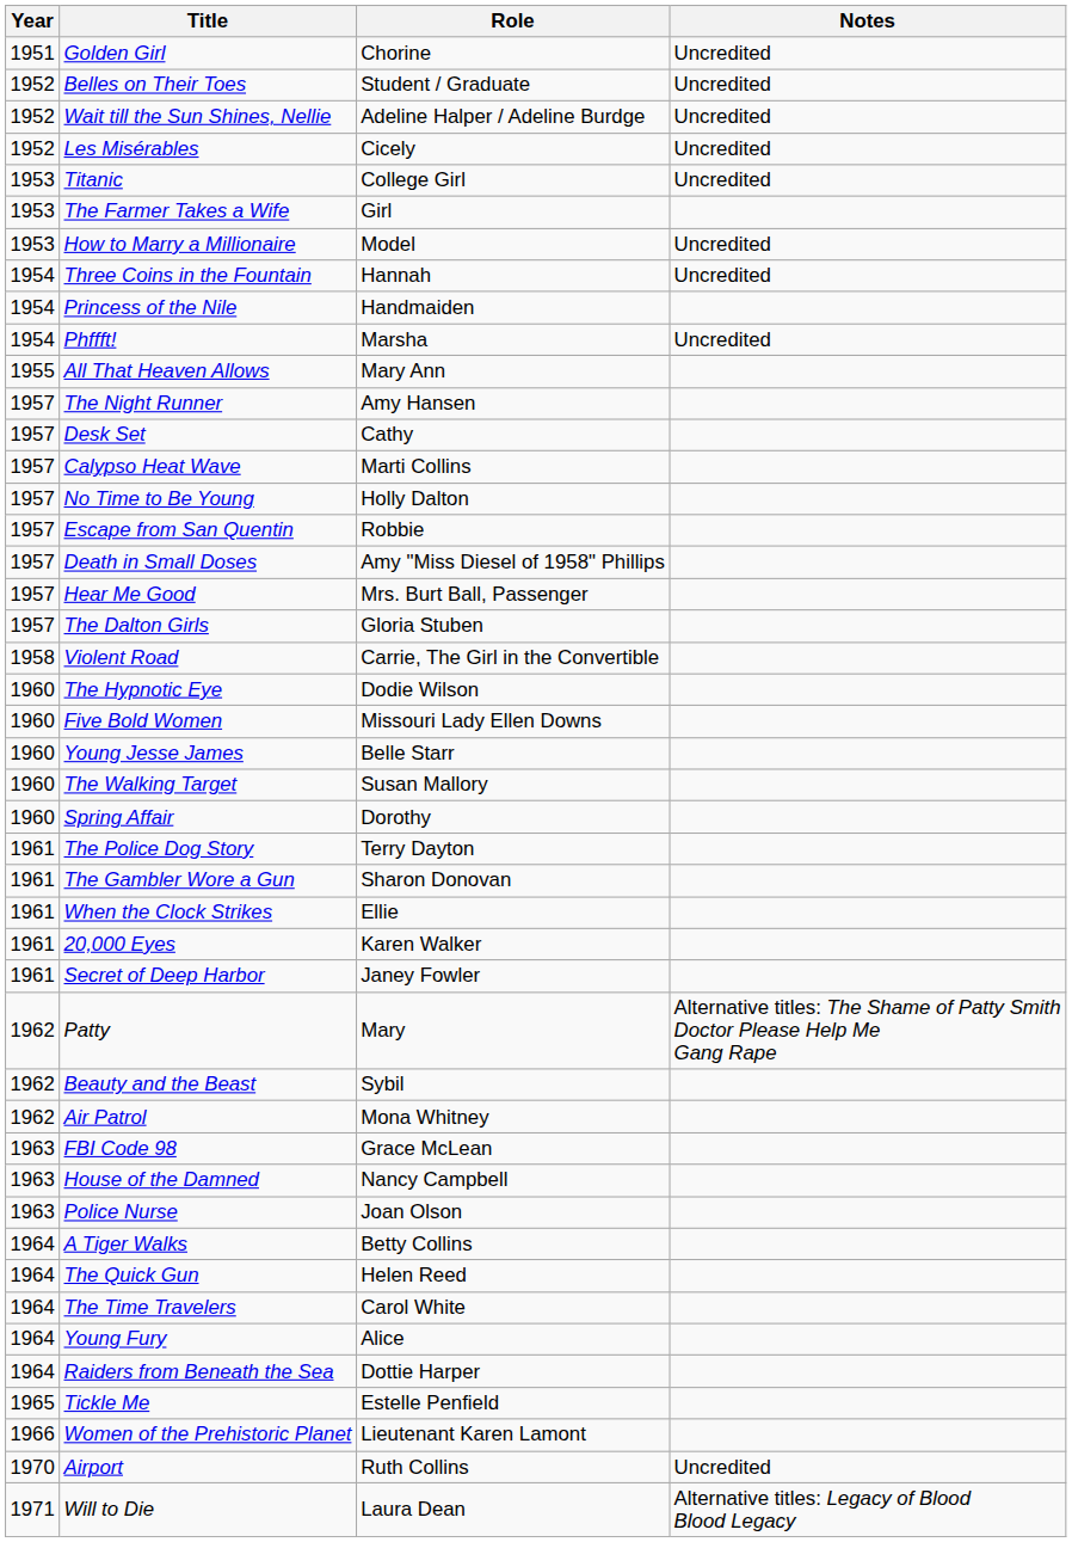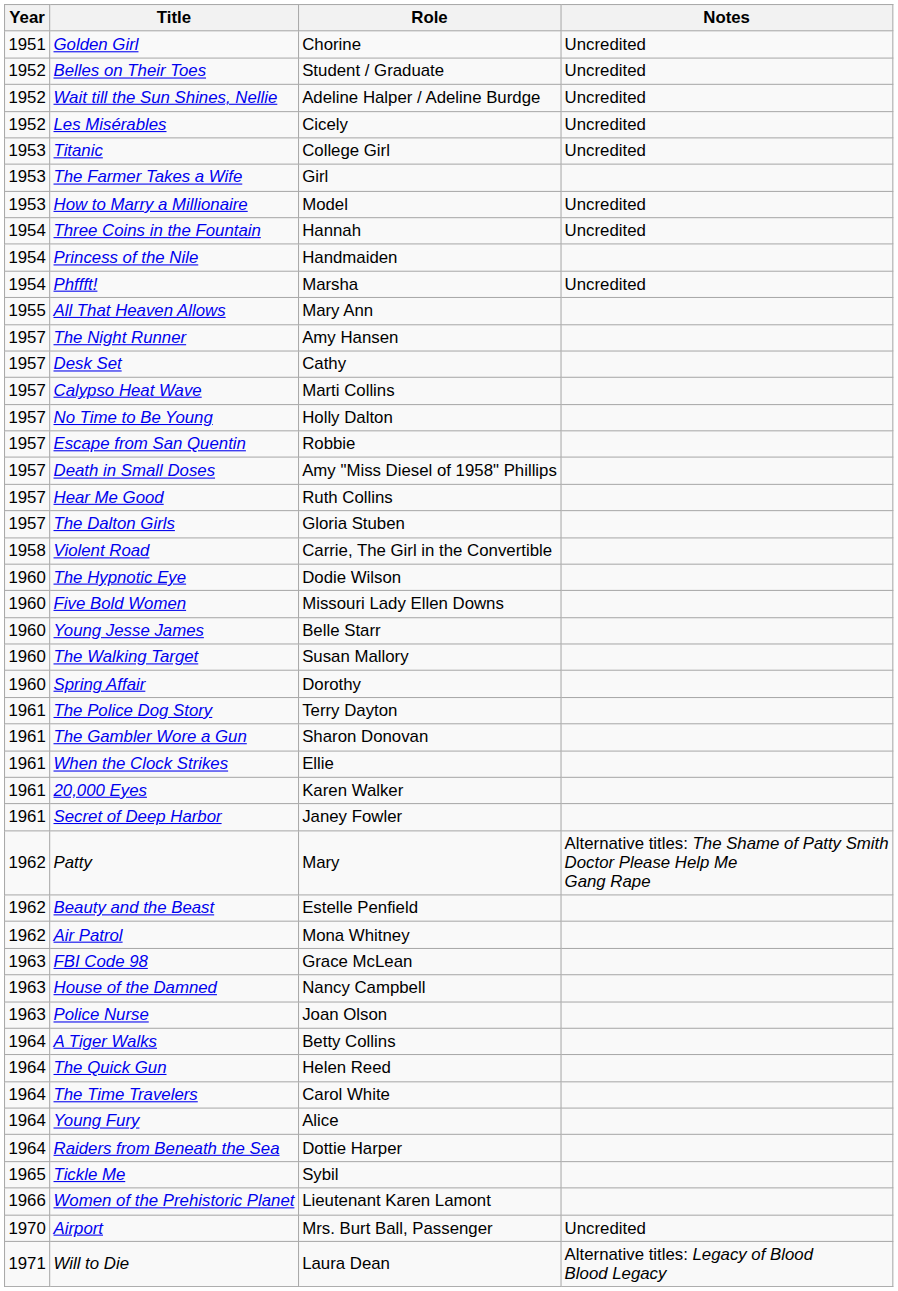 <table class="wikitable sortable">
 <tr>
 <th>Year</th>
 <th>Title</th>
 <th>Role</th>
 <th class="unsortable">Notes</th>
 </tr>
 <tr>
 <td>1951</td>
 <td><em><a href='#'>Golden Girl</a></em></td>
 <td>Chorine</td>
 <td>Uncredited</td>
 </tr>
 <tr>
 <td>1952</td>
 <td><em><a href='#'>Belles on Their Toes</a></em></td>
 <td>Student / Graduate</td>
 <td>Uncredited</td>
 </tr>
 <tr>
 <td>1952</td>
 <td><em><a href='#'>Wait till the Sun Shines, Nellie</a></em></td>
 <td>Adeline Halper / Adeline Burdge</td>
 <td>Uncredited</td>
 </tr>
 <tr>
 <td>1952</td>
 <td><em><a href='#'>Les Misérables</a></em></td>
 <td>Cicely</td>
 <td>Uncredited</td>
 </tr>
 <tr>
 <td>1953</td>
 <td><em><a href='#'>Titanic</a></em></td>
 <td>College Girl</td>
 <td>Uncredited</td>
 </tr>
 <tr>
 <td>1953</td>
 <td><em><a href='#'>The Farmer Takes a Wife</a></em></td>
 <td>Girl</td>
 <td></td>
 </tr>
 <tr>
 <td>1953</td>
 <td><em><a href='#'>How to Marry a Millionaire</a></em></td>
 <td>Model</td>
 <td>Uncredited</td>
 </tr>
 <tr>
 <td>1954</td>
 <td><em><a href='#'>Three Coins in the Fountain</a></em></td>
 <td>Hannah</td>
 <td>Uncredited</td>
 </tr>
 <tr>
 <td>1954</td>
 <td><em><a href='#'>Princess of the Nile</a></em></td>
 <td>Handmaiden</td>
 <td></td>
 </tr>
 <tr>
 <td>1954</td>
 <td><em><a href='#'>Phffft!</a></em></td>
 <td>Marsha</td>
 <td>Uncredited</td>
 </tr>
 <tr>
 <td>1955</td>
 <td><em><a href='#'>All That Heaven Allows</a></em></td>
 <td>Mary Ann</td>
 <td></td>
 </tr>
 <tr>
 <td>1957</td>
 <td><em><a href='#'>The Night Runner</a></em></td>
 <td>Amy Hansen</td>
 <td></td>
 </tr>
 <tr>
 <td>1957</td>
 <td><em><a href='#'>Desk Set</a></em></td>
 <td>Cathy</td>
 <td></td>
 </tr>
 <tr>
 <td>1957</td>
 <td><em><a href='#'>Calypso Heat Wave</a></em></td>
 <td>Marti Collins</td>
 <td></td>
 </tr>
 <tr>
 <td>1957</td>
 <td><em><a href='#'>No Time to Be Young</a></em></td>
 <td>Holly Dalton</td>
 <td></td>
 </tr>
 <tr>
 <td>1957</td>
 <td><em><a href='#'>Escape from San Quentin</a></em></td>
 <td>Robbie</td>
 <td></td>
 </tr>
 <tr>
 <td>1957</td>
 <td><em><a href='#'>Death in Small Doses</a></em></td>
 <td>Amy "Miss Diesel of 1958" Phillips</td>
 <td></td>
 </tr>
 <tr>
 <td>1957</td>
 <td><em><a href='#'>Hear Me Good</a></em></td>
-<td>Mrs. Burt Ball, Passenger</td>
+<td>Ruth Collins</td>
 <td></td>
 </tr>
 <tr>
 <td>1957</td>
 <td><em><a href='#'>The Dalton Girls</a></em></td>
 <td>Gloria Stuben</td>
 <td></td>
 </tr>
 <tr>
 <td>1958</td>
 <td><em><a href='#'>Violent Road</a></em></td>
 <td>Carrie, The Girl in the Convertible</td>
 <td></td>
 </tr>
 <tr>
 <td>1960</td>
 <td><em><a href='#'>The Hypnotic Eye</a></em></td>
 <td>Dodie Wilson</td>
 <td></td>
 </tr>
 <tr>
 <td>1960</td>
 <td><em><a href='#'>Five Bold Women</a></em></td>
 <td>Missouri Lady Ellen Downs</td>
 <td></td>
 </tr>
 <tr>
 <td>1960</td>
 <td><em><a href='#'>Young Jesse James</a></em></td>
 <td>Belle Starr</td>
 <td></td>
 </tr>
 <tr>
 <td>1960</td>
 <td><em><a href='#'>The Walking Target</a></em></td>
 <td>Susan Mallory</td>
 <td></td>
 </tr>
 <tr>
 <td>1960</td>
 <td><em><a href='#'>Spring Affair</a></em></td>
 <td>Dorothy</td>
 <td></td>
 </tr>
 <tr>
 <td>1961</td>
 <td><em><a href='#'>The Police Dog Story</a></em></td>
 <td>Terry Dayton</td>
 <td></td>
 </tr>
 <tr>
 <td>1961</td>
 <td><em><a href='#'>The Gambler Wore a Gun</a></em></td>
 <td>Sharon Donovan</td>
 <td></td>
 </tr>
 <tr>
 <td>1961</td>
 <td><em><a href='#'>When the Clock Strikes</a></em></td>
 <td>Ellie</td>
 <td></td>
 </tr>
 <tr>
 <td>1961</td>
 <td><em><a href='#'>20,000 Eyes</a></em></td>
 <td>Karen Walker</td>
 <td></td>
 </tr>
 <tr>
 <td>1961</td>
 <td><em><a href='#'>Secret of Deep Harbor</a></em></td>
 <td>Janey Fowler</td>
 <td></td>
 </tr>
 <tr>
 <td>1962</td>
 <td><em>Patty</em></td>
 <td>Mary</td>
 <td>Alternative titles: <em>The Shame of Patty Smith</em><br><em>Doctor Please Help Me</em><br><em>Gang Rape</em></td>
 </tr>
 <tr>
 <td>1962</td>
 <td><em><a href='#'>Beauty and the Beast</a></em></td>
-<td>Sybil</td>
+<td>Estelle Penfield</td>
 <td></td>
 </tr>
 <tr>
 <td>1962</td>
 <td><em><a href='#'>Air Patrol</a></em></td>
 <td>Mona Whitney</td>
 <td></td>
 </tr>
 <tr>
 <td>1963</td>
 <td><em><a href='#'>FBI Code 98</a></em></td>
 <td>Grace McLean</td>
 <td></td>
 </tr>
 <tr>
 <td>1963</td>
 <td><em><a href='#'>House of the Damned</a></em></td>
 <td>Nancy Campbell</td>
 <td></td>
 </tr>
 <tr>
 <td>1963</td>
 <td><em><a href='#'>Police Nurse</a></em></td>
 <td>Joan Olson</td>
 <td></td>
 </tr>
 <tr>
 <td>1964</td>
 <td><em><a href='#'>A Tiger Walks</a></em></td>
 <td>Betty Collins</td>
 <td></td>
 </tr>
 <tr>
 <td>1964</td>
 <td><em><a href='#'>The Quick Gun</a></em></td>
 <td>Helen Reed</td>
 <td></td>
 </tr>
 <tr>
 <td>1964</td>
 <td><em><a href='#'>The Time Travelers</a></em></td>
 <td>Carol White</td>
 <td></td>
 </tr>
 <tr>
 <td>1964</td>
 <td><em><a href='#'>Young Fury</a></em></td>
 <td>Alice</td>
 <td></td>
 </tr>
 <tr>
 <td>1964</td>
 <td><em><a href='#'>Raiders from Beneath the Sea</a></em></td>
 <td>Dottie Harper</td>
 <td></td>
 </tr>
 <tr>
 <td>1965</td>
 <td><em><a href='#'>Tickle Me</a></em></td>
-<td>Estelle Penfield</td>
+<td>Sybil</td>
 <td></td>
 </tr>
 <tr>
 <td>1966</td>
 <td><em><a href='#'>Women of the Prehistoric Planet</a></em></td>
 <td>Lieutenant Karen Lamont</td>
 <td></td>
 </tr>
 <tr>
 <td>1970</td>
 <td><em><a href='#'>Airport</a></em></td>
-<td>Ruth Collins</td>
+<td>Mrs. Burt Ball, Passenger</td>
 <td>Uncredited</td>
 </tr>
 <tr>
 <td>1971</td>
 <td><em>Will to Die</em></td>
 <td>Laura Dean</td>
 <td>Alternative titles: <em>Legacy of Blood</em><br><em>Blood Legacy</em></td>
 </tr>
 </table>
